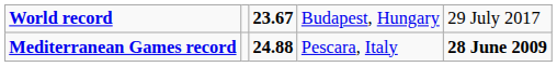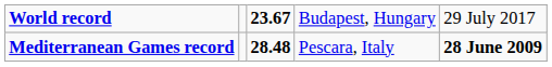 <table class="wikitable">
 <tr>
 <td><strong><a href='#'>World record</a></strong></td>
 <td></td>
 <td><strong>23.67</strong></td>
 <td><a href='#'>Budapest</a>, <a href='#'>Hungary</a></td>
 <td>29 July 2017</td>
 </tr>
 <tr>
 <td><strong><a href='#'>Mediterranean Games record</a></strong></td>
 <td></td>
-<td><strong>24.88</strong></td>
+<td><strong>28.48</strong></td>
 <td><a href='#'>Pescara</a>, <a href='#'>Italy</a></td>
 <td><strong>28 June 2009</strong></td>
 </tr>
 </table>
